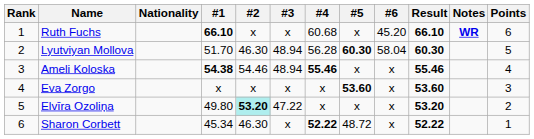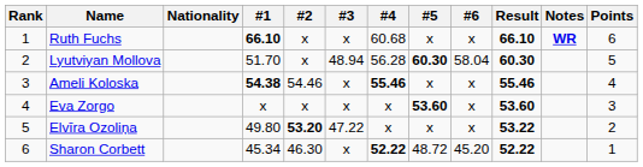 <table class="wikitable sortable" style="text-align:center">
 <tr>
 <th>Rank</th>
 <th>Name</th>
 <th>Nationality</th>
 <th>#1</th>
 <th>#2</th>
 <th>#3</th>
 <th>#4</th>
 <th>#5</th>
 <th>#6</th>
 <th>Result</th>
 <th>Notes</th>
 <th>Points</th>
 </tr>
 <tr>
 <td>1</td>
 <td align=left><a href='#'>Ruth Fuchs</a></td>
 <td align=left></td>
 <td><strong>66.10</strong></td>
 <td>x</td>
 <td>x</td>
 <td>60.68</td>
 <td>x</td>
-<td>45.20</td>
+<td>x</td>
 <td><strong>66.10</strong></td>
 <td><strong><a href='#'>WR</a></strong></td>
 <td>6</td>
 </tr>
 <tr>
 <td>2</td>
 <td align=left><a href='#'>Lyutviyan Mollova</a></td>
 <td align=left></td>
 <td>51.70</td>
-<td>46.30</td>
+<td>x</td>
 <td>48.94</td>
 <td>56.28</td>
 <td><strong>60.30</strong></td>
 <td>58.04</td>
 <td><strong>60.30</strong></td>
 <td></td>
 <td>5</td>
 </tr>
 <tr>
 <td>3</td>
 <td align=left><a href='#'>Ameli Koloska</a></td>
 <td align=left></td>
 <td><strong>54.38</strong></td>
 <td>54.46</td>
-<td>48.94</td>
+<td>x</td>
 <td><strong>55.46</strong></td>
 <td>x</td>
 <td>x</td>
 <td><strong>55.46</strong></td>
 <td></td>
 <td>4</td>
 </tr>
 <tr>
 <td>4</td>
 <td align=left><a href='#'>Eva Zorgo</a></td>
 <td align=left></td>
 <td>x</td>
 <td>x</td>
 <td>x</td>
 <td>x</td>
 <td><strong>53.60</strong></td>
 <td>x</td>
 <td><strong>53.60</strong></td>
 <td></td>
 <td>3</td>
 </tr>
 <tr>
 <td>5</td>
 <td align=left><a href='#'>Elvīra Ozoliņa</a></td>
 <td align=left></td>
 <td>49.80</td>
-<td style="background: paleturquoise;"><strong>53.20</strong></td>
+<td><strong>53.20</strong></td>
 <td>47.22</td>
 <td>x</td>
 <td>x</td>
 <td>x</td>
-<td><strong>53.20</strong></td>
+<td><strong>53.22</strong></td>
 <td></td>
 <td>2</td>
 </tr>
 <tr>
 <td>6</td>
 <td align=left><a href='#'>Sharon Corbett</a></td>
 <td align=left></td>
 <td>45.34</td>
 <td>46.30</td>
 <td>x</td>
 <td><strong>52.22</strong></td>
 <td>48.72</td>
-<td>x</td>
+<td>45.20</td>
 <td><strong>52.22</strong></td>
 <td></td>
 <td>1</td>
 </tr>
 </table>
